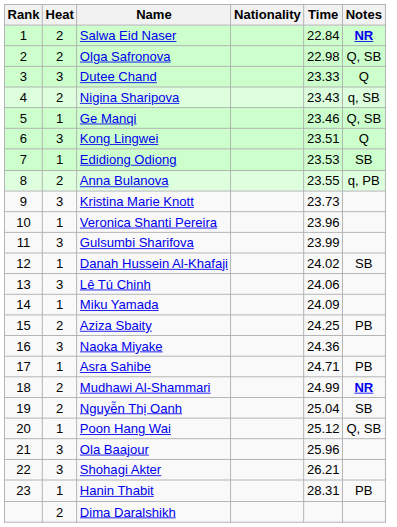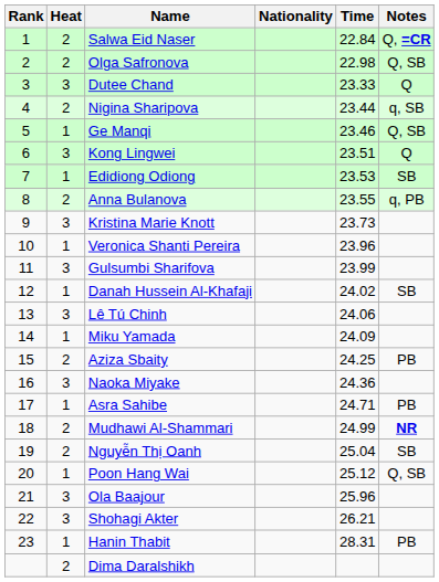 <table class="wikitable sortable" style="text-align:center; font-size:95%">
 <tr>
 <th>Rank</th>
 <th>Heat</th>
 <th>Name</th>
 <th>Nationality</th>
 <th>Time</th>
 <th>Notes</th>
 </tr>
 <tr bgcolor=ccffcc>
 <td>1</td>
 <td>2</td>
 <td align=left><a href='#'>Salwa Eid Naser</a></td>
 <td align=left></td>
 <td>22.84</td>
-<td><strong><a href='#'>NR</a></strong></td>
+<td>Q, <strong><a href='#'>=CR</a></strong></td>
 </tr>
 <tr bgcolor=ccffcc>
 <td>2</td>
 <td>2</td>
 <td align=left><a href='#'>Olga Safronova</a></td>
 <td align=left></td>
 <td>22.98</td>
 <td>Q, SB</td>
 </tr>
 <tr bgcolor=ccffcc>
 <td>3</td>
 <td>3</td>
 <td align=left><a href='#'>Dutee Chand</a></td>
 <td align=left></td>
 <td>23.33</td>
 <td>Q</td>
 </tr>
 <tr bgcolor=ddffdd>
 <td>4</td>
 <td>2</td>
 <td align=left><a href='#'>Nigina Sharipova</a></td>
 <td align=left></td>
-<td>23.43</td>
+<td>23.44</td>
 <td>q, SB</td>
 </tr>
 <tr bgcolor=ccffcc>
 <td>5</td>
 <td>1</td>
 <td align=left><a href='#'>Ge Manqi</a></td>
 <td align=left></td>
 <td>23.46</td>
 <td>Q, SB</td>
 </tr>
 <tr bgcolor=ccffcc>
 <td>6</td>
 <td>3</td>
 <td align=left><a href='#'>Kong Lingwei</a></td>
 <td align=left></td>
 <td>23.51</td>
 <td>Q</td>
 </tr>
 <tr bgcolor=ccffcc>
 <td>7</td>
 <td>1</td>
 <td align=left><a href='#'>Edidiong Odiong</a></td>
 <td align=left></td>
 <td>23.53</td>
 <td>SB</td>
 </tr>
 <tr bgcolor=ddffdd>
 <td>8</td>
 <td>2</td>
 <td align=left><a href='#'>Anna Bulanova</a></td>
 <td align=left></td>
 <td>23.55</td>
 <td>q, PB</td>
 </tr>
 <tr>
 <td>9</td>
 <td>3</td>
 <td align=left><a href='#'>Kristina Marie Knott</a></td>
 <td align=left></td>
 <td>23.73</td>
 <td></td>
 </tr>
 <tr>
 <td>10</td>
 <td>1</td>
 <td align=left><a href='#'>Veronica Shanti Pereira</a></td>
 <td align=left></td>
 <td>23.96</td>
 <td></td>
 </tr>
 <tr>
 <td>11</td>
 <td>3</td>
 <td align=left><a href='#'>Gulsumbi Sharifova</a></td>
 <td align=left></td>
 <td>23.99</td>
 <td></td>
 </tr>
 <tr>
 <td>12</td>
 <td>1</td>
 <td align=left><a href='#'>Danah Hussein Al-Khafaji</a></td>
 <td align=left></td>
 <td>24.02</td>
 <td>SB</td>
 </tr>
 <tr>
 <td>13</td>
 <td>3</td>
 <td align=left><a href='#'>Lê Tú Chinh</a></td>
 <td align=left></td>
 <td>24.06</td>
 <td></td>
 </tr>
 <tr>
 <td>14</td>
 <td>1</td>
 <td align=left><a href='#'>Miku Yamada</a></td>
 <td align=left></td>
 <td>24.09</td>
 <td></td>
 </tr>
 <tr>
 <td>15</td>
 <td>2</td>
 <td align=left><a href='#'>Aziza Sbaity</a></td>
 <td align=left></td>
 <td>24.25</td>
 <td>PB</td>
 </tr>
 <tr>
 <td>16</td>
 <td>3</td>
 <td align=left><a href='#'>Naoka Miyake</a></td>
 <td align=left></td>
 <td>24.36</td>
 <td></td>
 </tr>
 <tr>
 <td>17</td>
 <td>1</td>
 <td align=left><a href='#'>Asra Sahibe</a></td>
 <td align=left></td>
 <td>24.71</td>
 <td>PB</td>
 </tr>
 <tr>
 <td>18</td>
 <td>2</td>
 <td align=left><a href='#'>Mudhawi Al-Shammari</a></td>
 <td align=left></td>
 <td>24.99</td>
 <td><strong><a href='#'>NR</a></strong></td>
 </tr>
 <tr>
 <td>19</td>
 <td>2</td>
 <td align=left><a href='#'>Nguyễn Thị Oanh</a></td>
 <td align=left></td>
 <td>25.04</td>
 <td>SB</td>
 </tr>
 <tr>
 <td>20</td>
 <td>1</td>
 <td align=left><a href='#'>Poon Hang Wai</a></td>
 <td align=left></td>
 <td>25.12</td>
 <td>Q, SB</td>
 </tr>
 <tr>
 <td>21</td>
 <td>3</td>
 <td align=left><a href='#'>Ola Baajour</a></td>
 <td align=left></td>
 <td>25.96</td>
 <td></td>
 </tr>
 <tr>
 <td>22</td>
 <td>3</td>
 <td align=left><a href='#'>Shohagi Akter</a></td>
 <td align=left></td>
 <td>26.21</td>
 <td></td>
 </tr>
 <tr>
 <td>23</td>
 <td>1</td>
 <td align=left><a href='#'>Hanin Thabit</a></td>
 <td align=left></td>
 <td>28.31</td>
 <td>PB</td>
 </tr>
 <tr>
 <td></td>
 <td>2</td>
 <td align=left><a href='#'>Dima Daralshikh</a></td>
 <td align=left></td>
 <td></td>
 <td></td>
 </tr>
 </table>
